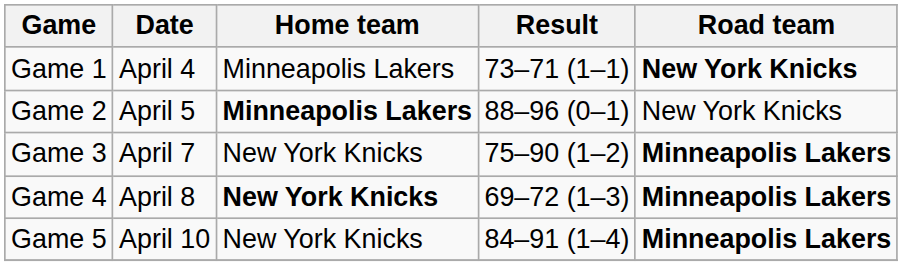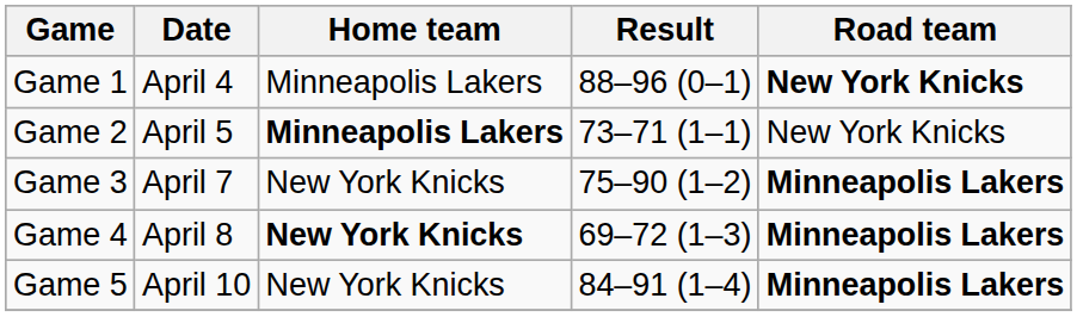 <table class="wikitable">
 <tr>
 <th>Game</th>
 <th>Date</th>
 <th>Home team</th>
 <th>Result</th>
 <th>Road team</th>
 </tr>
 <tr>
 <td>Game 1</td>
 <td>April 4</td>
 <td>Minneapolis Lakers</td>
-<td>73–71 (1–1)</td>
+<td>88–96 (0–1)</td>
 <td><strong>New York Knicks</strong></td>
 </tr>
 <tr>
 <td>Game 2</td>
 <td>April 5</td>
 <td><strong>Minneapolis Lakers</strong></td>
-<td>88–96 (0–1)</td>
+<td>73–71 (1–1)</td>
 <td>New York Knicks</td>
 </tr>
 <tr>
 <td>Game 3</td>
 <td>April 7</td>
 <td>New York Knicks</td>
 <td>75–90 (1–2)</td>
 <td><strong>Minneapolis Lakers</strong></td>
 </tr>
 <tr>
 <td>Game 4</td>
 <td>April 8</td>
 <td><strong>New York Knicks</strong></td>
 <td>69–72 (1–3)</td>
 <td><strong>Minneapolis Lakers</strong></td>
 </tr>
 <tr>
 <td>Game 5</td>
 <td>April 10</td>
 <td>New York Knicks</td>
 <td>84–91 (1–4)</td>
 <td><strong>Minneapolis Lakers</strong></td>
 </tr>
 <tr>
 </tr>
 </table>
